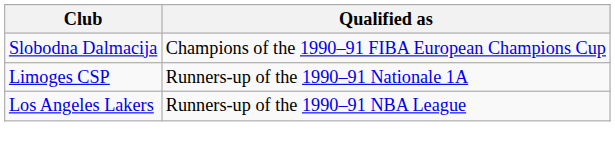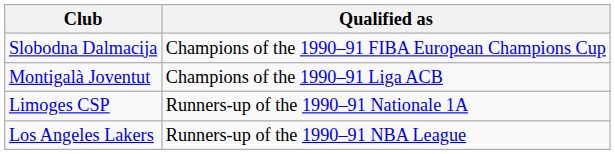 <table class="wikitable" style="margin-left:0.5em;">
 <tr>
 <th>Club</th>
 <th>Qualified as</th>
 </tr>
 <tr>
 <td> <a href='#'>Slobodna Dalmacija</a></td>
 <td>Champions of the <a href='#'>1990–91 FIBA European Champions Cup</a></td>
 </tr>
 <tr>
+<td> <a href='#'>Montigalà Joventut</a></td>
+<td>Champions of the <a href='#'>1990–91 Liga ACB</a></td>
+</tr>
+<tr>
 <td> <a href='#'>Limoges CSP</a></td>
 <td>Runners-up of the <a href='#'>1990–91 Nationale 1A</a></td>
 </tr>
 <tr>
 <td> <a href='#'>Los Angeles Lakers</a></td>
 <td>Runners-up of the <a href='#'>1990–91 NBA League</a></td>
 </tr>
 </table>
